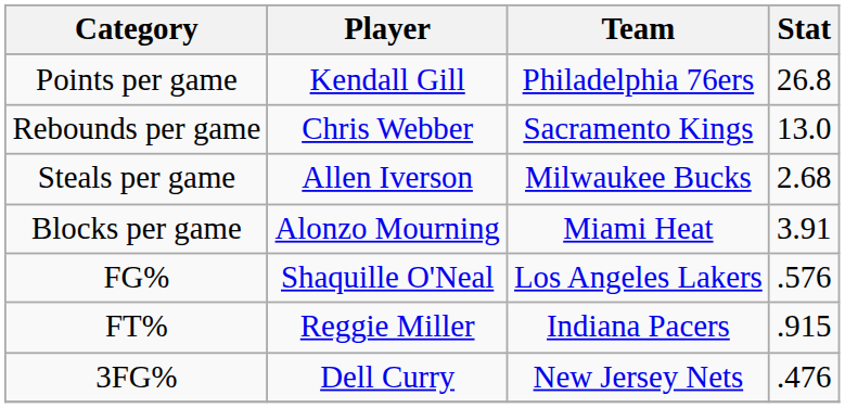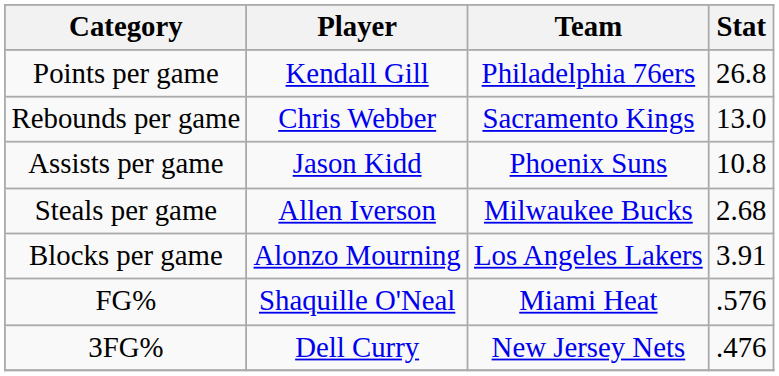 <table class="wikitable" style="text-align:center">
 <tr>
 <th>Category</th>
 <th>Player</th>
 <th>Team</th>
 <th>Stat</th>
 </tr>
 <tr>
 <td>Points per game</td>
 <td><a href='#'>Kendall Gill</a></td>
 <td><a href='#'>Philadelphia 76ers</a></td>
 <td>26.8</td>
 </tr>
 <tr>
 <td>Rebounds per game</td>
 <td><a href='#'>Chris Webber</a></td>
 <td><a href='#'>Sacramento Kings</a></td>
 <td>13.0</td>
 </tr>
 <tr>
+<td>Assists per game</td>
+<td><a href='#'>Jason Kidd</a></td>
+<td><a href='#'>Phoenix Suns</a></td>
+<td>10.8</td>
+</tr>
+<tr>
 <td>Steals per game</td>
 <td><a href='#'>Allen Iverson</a></td>
 <td><a href='#'>Milwaukee Bucks</a></td>
 <td>2.68</td>
 </tr>
 <tr>
 <td>Blocks per game</td>
 <td><a href='#'>Alonzo Mourning</a></td>
-<td><a href='#'>Miami Heat</a></td>
+<td><a href='#'>Los Angeles Lakers</a></td>
 <td>3.91</td>
 </tr>
 <tr>
 <td>FG%</td>
 <td><a href='#'>Shaquille O'Neal</a></td>
-<td><a href='#'>Los Angeles Lakers</a></td>
+<td><a href='#'>Miami Heat</a></td>
 <td>.576</td>
-</tr>
-<tr>
-<td>FT%</td>
-<td><a href='#'>Reggie Miller</a></td>
-<td><a href='#'>Indiana Pacers</a></td>
-<td>.915</td>
 </tr>
 <tr>
 <td>3FG%</td>
 <td><a href='#'>Dell Curry</a></td>
 <td><a href='#'>New Jersey Nets</a></td>
 <td>.476</td>
 </tr>
 <tr>
 </tr>
 </table>
